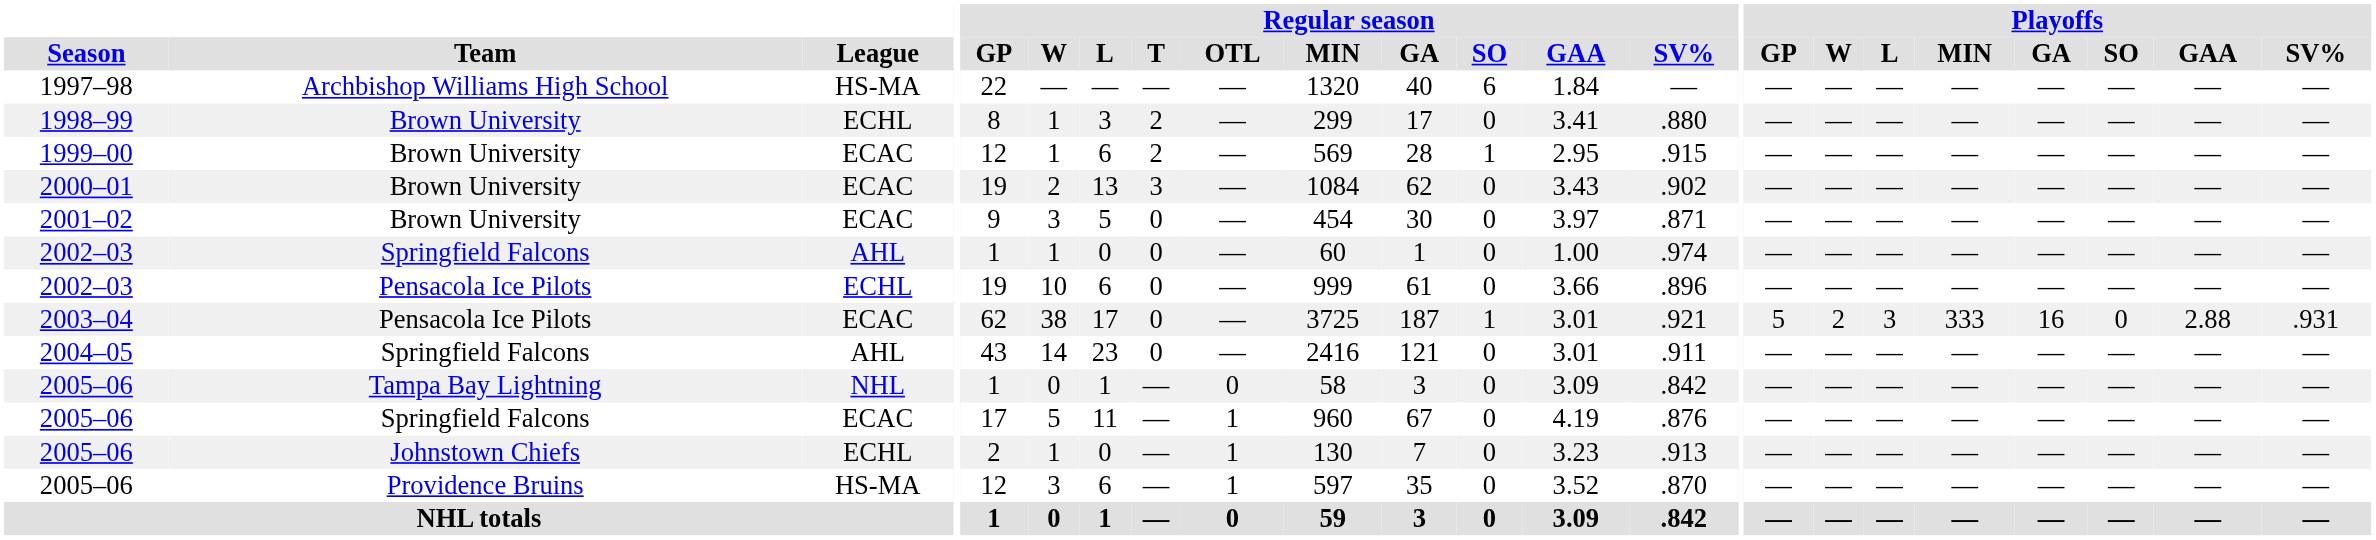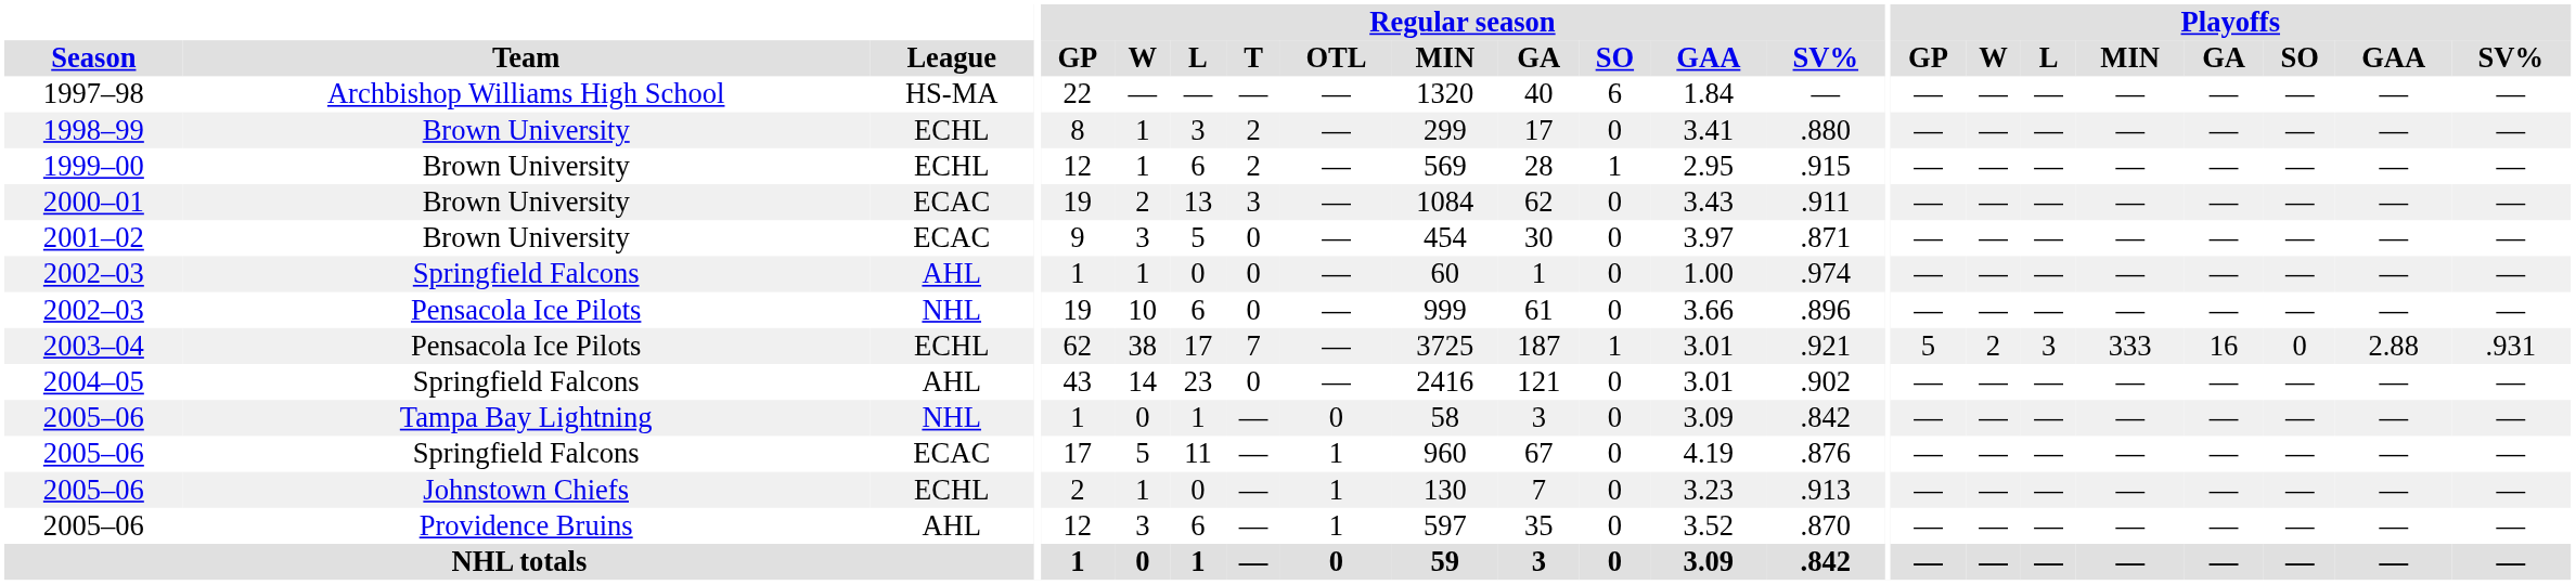 <table border="0" cellpadding="1" cellspacing="0" style="width:90%; text-align:center;">
 <tr bgcolor="#e0e0e0">
 <th colspan="3" bgcolor="#ffffff"></th>
 <th rowspan="99" bgcolor="#ffffff"></th>
 <th colspan="10" bgcolor="#e0e0e0"><a href='#'>Regular season</a></th>
 <th rowspan="99" bgcolor="#ffffff"></th>
 <th colspan="8" bgcolor="#e0e0e0"><a href='#'>Playoffs</a></th>
 </tr>
 <tr bgcolor="#e0e0e0">
 <th><a href='#'>Season</a></th>
 <th>Team</th>
 <th>League</th>
 <th>GP</th>
 <th>W</th>
 <th>L</th>
 <th>T</th>
 <th>OTL</th>
 <th>MIN</th>
 <th>GA</th>
 <th><a href='#'>SO</a></th>
 <th><a href='#'>GAA</a></th>
 <th><a href='#'>SV%</a></th>
 <th>GP</th>
 <th>W</th>
 <th>L</th>
 <th>MIN</th>
 <th>GA</th>
 <th>SO</th>
 <th>GAA</th>
 <th>SV%</th>
 </tr>
 <tr>
 <td>1997–98</td>
 <td><a href='#'>Archbishop Williams High School</a></td>
 <td>HS-MA</td>
 <td>22</td>
 <td>—</td>
 <td>—</td>
 <td>—</td>
 <td>—</td>
 <td>1320</td>
 <td>40</td>
 <td>6</td>
 <td>1.84</td>
 <td>—</td>
 <td>—</td>
 <td>—</td>
 <td>—</td>
 <td>—</td>
 <td>—</td>
 <td>—</td>
 <td>—</td>
 <td>—</td>
 </tr>
 <tr bgcolor="#f0f0f0">
 <td><a href='#'>1998–99</a></td>
 <td><a href='#'>Brown University</a></td>
 <td>ECHL</td>
 <td>8</td>
 <td>1</td>
 <td>3</td>
 <td>2</td>
 <td>—</td>
 <td>299</td>
 <td>17</td>
 <td>0</td>
 <td>3.41</td>
 <td>.880</td>
 <td>—</td>
 <td>—</td>
 <td>—</td>
 <td>—</td>
 <td>—</td>
 <td>—</td>
 <td>—</td>
 <td>—</td>
 </tr>
 <tr>
 <td><a href='#'>1999–00</a></td>
 <td>Brown University</td>
-<td>ECAC</td>
+<td>ECHL</td>
 <td>12</td>
 <td>1</td>
 <td>6</td>
 <td>2</td>
 <td>—</td>
 <td>569</td>
 <td>28</td>
 <td>1</td>
 <td>2.95</td>
 <td>.915</td>
 <td>—</td>
 <td>—</td>
 <td>—</td>
 <td>—</td>
 <td>—</td>
 <td>—</td>
 <td>—</td>
 <td>—</td>
 </tr>
 <tr bgcolor="#f0f0f0">
 <td><a href='#'>2000–01</a></td>
 <td>Brown University</td>
 <td>ECAC</td>
 <td>19</td>
 <td>2</td>
 <td>13</td>
 <td>3</td>
 <td>—</td>
 <td>1084</td>
 <td>62</td>
 <td>0</td>
 <td>3.43</td>
-<td>.902</td>
+<td>.911</td>
 <td>—</td>
 <td>—</td>
 <td>—</td>
 <td>—</td>
 <td>—</td>
 <td>—</td>
 <td>—</td>
 <td>—</td>
 </tr>
 <tr>
 <td><a href='#'>2001–02</a></td>
 <td>Brown University</td>
 <td>ECAC</td>
 <td>9</td>
 <td>3</td>
 <td>5</td>
 <td>0</td>
 <td>—</td>
 <td>454</td>
 <td>30</td>
 <td>0</td>
 <td>3.97</td>
 <td>.871</td>
 <td>—</td>
 <td>—</td>
 <td>—</td>
 <td>—</td>
 <td>—</td>
 <td>—</td>
 <td>—</td>
 <td>—</td>
 </tr>
 <tr bgcolor="#f0f0f0">
 <td><a href='#'>2002–03</a></td>
 <td><a href='#'>Springfield Falcons</a></td>
 <td><a href='#'>AHL</a></td>
 <td>1</td>
 <td>1</td>
 <td>0</td>
 <td>0</td>
 <td>—</td>
 <td>60</td>
 <td>1</td>
 <td>0</td>
 <td>1.00</td>
 <td>.974</td>
 <td>—</td>
 <td>—</td>
 <td>—</td>
 <td>—</td>
 <td>—</td>
 <td>—</td>
 <td>—</td>
 <td>—</td>
 </tr>
 <tr>
 <td><a href='#'>2002–03</a></td>
 <td><a href='#'>Pensacola Ice Pilots</a></td>
-<td><a href='#'>ECHL</a></td>
+<td><a href='#'>NHL</a></td>
 <td>19</td>
 <td>10</td>
 <td>6</td>
 <td>0</td>
 <td>—</td>
 <td>999</td>
 <td>61</td>
 <td>0</td>
 <td>3.66</td>
 <td>.896</td>
 <td>—</td>
 <td>—</td>
 <td>—</td>
 <td>—</td>
 <td>—</td>
 <td>—</td>
 <td>—</td>
 <td>—</td>
 </tr>
 <tr bgcolor="#f0f0f0">
 <td><a href='#'>2003–04</a></td>
 <td>Pensacola Ice Pilots</td>
-<td>ECAC</td>
+<td>ECHL</td>
 <td>62</td>
 <td>38</td>
 <td>17</td>
-<td>0</td>
+<td>7</td>
 <td>—</td>
 <td>3725</td>
 <td>187</td>
 <td>1</td>
 <td>3.01</td>
 <td>.921</td>
 <td>5</td>
 <td>2</td>
 <td>3</td>
 <td>333</td>
 <td>16</td>
 <td>0</td>
 <td>2.88</td>
 <td>.931</td>
 </tr>
 <tr>
 <td><a href='#'>2004–05</a></td>
 <td>Springfield Falcons</td>
 <td>AHL</td>
 <td>43</td>
 <td>14</td>
 <td>23</td>
 <td>0</td>
 <td>—</td>
 <td>2416</td>
 <td>121</td>
 <td>0</td>
 <td>3.01</td>
-<td>.911</td>
+<td>.902</td>
 <td>—</td>
 <td>—</td>
 <td>—</td>
 <td>—</td>
 <td>—</td>
 <td>—</td>
 <td>—</td>
 <td>—</td>
 </tr>
 <tr bgcolor="#f0f0f0">
 <td><a href='#'>2005–06</a></td>
 <td><a href='#'>Tampa Bay Lightning</a></td>
 <td><a href='#'>NHL</a></td>
 <td>1</td>
 <td>0</td>
 <td>1</td>
 <td>—</td>
 <td>0</td>
 <td>58</td>
 <td>3</td>
 <td>0</td>
 <td>3.09</td>
 <td>.842</td>
 <td>—</td>
 <td>—</td>
 <td>—</td>
 <td>—</td>
 <td>—</td>
 <td>—</td>
 <td>—</td>
 <td>—</td>
 </tr>
 <tr>
 <td><a href='#'>2005–06</a></td>
 <td>Springfield Falcons</td>
 <td>ECAC</td>
 <td>17</td>
 <td>5</td>
 <td>11</td>
 <td>—</td>
 <td>1</td>
 <td>960</td>
 <td>67</td>
 <td>0</td>
 <td>4.19</td>
 <td>.876</td>
 <td>—</td>
 <td>—</td>
 <td>—</td>
 <td>—</td>
 <td>—</td>
 <td>—</td>
 <td>—</td>
 <td>—</td>
 </tr>
 <tr bgcolor="#f0f0f0">
 <td><a href='#'>2005–06</a></td>
 <td><a href='#'>Johnstown Chiefs</a></td>
 <td>ECHL</td>
 <td>2</td>
 <td>1</td>
 <td>0</td>
 <td>—</td>
 <td>1</td>
 <td>130</td>
 <td>7</td>
 <td>0</td>
 <td>3.23</td>
 <td>.913</td>
 <td>—</td>
 <td>—</td>
 <td>—</td>
 <td>—</td>
 <td>—</td>
 <td>—</td>
 <td>—</td>
 <td>—</td>
 </tr>
 <tr>
 <td>2005–06</td>
 <td><a href='#'>Providence Bruins</a></td>
-<td>HS-MA</td>
+<td>AHL</td>
 <td>12</td>
 <td>3</td>
 <td>6</td>
 <td>—</td>
 <td>1</td>
 <td>597</td>
 <td>35</td>
 <td>0</td>
 <td>3.52</td>
 <td>.870</td>
 <td>—</td>
 <td>—</td>
 <td>—</td>
 <td>—</td>
 <td>—</td>
 <td>—</td>
 <td>—</td>
 <td>—</td>
 </tr>
 <tr bgcolor="#e0e0e0">
 <th colspan=3>NHL totals</th>
 <th>1</th>
 <th>0</th>
 <th>1</th>
 <th>—</th>
 <th>0</th>
 <th>59</th>
 <th>3</th>
 <th>0</th>
 <th>3.09</th>
 <th>.842</th>
 <th>—</th>
 <th>—</th>
 <th>—</th>
 <th>—</th>
 <th>—</th>
 <th>—</th>
 <th>—</th>
 <th>—</th>
 </tr>
 </table>
